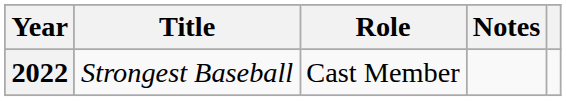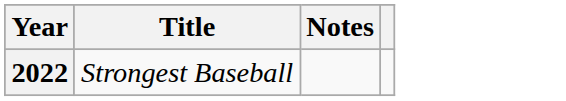 <table class="wikitable sortable plainrowheaders">
 <tr>
 <th scope="col">Year</th>
 <th scope="col">Title</th>
-<th scope="col">Role</th>
 <th scope="col">Notes</th>
 <th scope="col" class="unsortable"></th>
 </tr>
 <tr>
 <th scope="row">2022</th>
 <td><em>Strongest Baseball</em></td>
-<td>Cast Member</td>
 <td></td>
 <td></td>
 </tr>
 </table>
